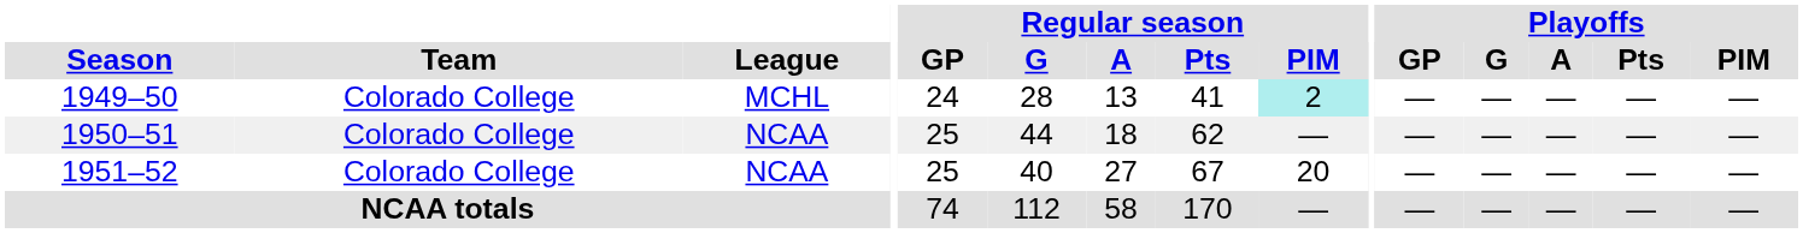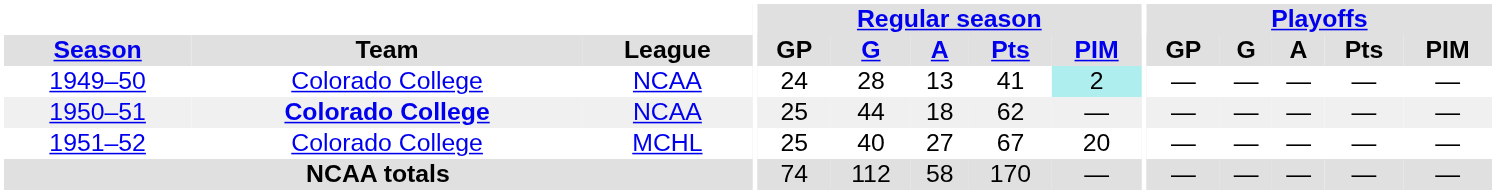 <table border="0" cellpadding="1" cellspacing="0" style="text-align:center; width:60em">
 <tr bgcolor="#e0e0e0">
 <th colspan="3" bgcolor="#ffffff"></th>
 <th rowspan="99" bgcolor="#ffffff"></th>
 <th colspan="5"><a href='#'>Regular season</a></th>
 <th rowspan="99" bgcolor="#ffffff"></th>
 <th colspan="5"><a href='#'>Playoffs</a></th>
 </tr>
 <tr bgcolor="#e0e0e0">
 <th><a href='#'>Season</a></th>
 <th>Team</th>
 <th>League</th>
 <th>GP</th>
 <th><a href='#'>G</a></th>
 <th><a href='#'>A</a></th>
 <th><a href='#'>Pts</a></th>
 <th><a href='#'>PIM</a></th>
 <th>GP</th>
 <th>G</th>
 <th>A</th>
 <th>Pts</th>
 <th>PIM</th>
 </tr>
 <tr>
 <td><a href='#'>1949–50</a></td>
 <td><a href='#'>Colorado College</a></td>
-<td><a href='#'>MCHL</a></td>
+<td><a href='#'>NCAA</a></td>
 <td>24</td>
 <td>28</td>
 <td>13</td>
 <td>41</td>
 <td style="background: paleturquoise;">2</td>
 <td>—</td>
 <td>—</td>
 <td>—</td>
 <td>—</td>
 <td>—</td>
 </tr>
 <tr bgcolor="#f0f0f0">
 <td><a href='#'>1950–51</a></td>
-<td><a href='#'>Colorado College</a></td>
+<td><strong><a href='#'>Colorado College</a></strong></td>
 <td><a href='#'>NCAA</a></td>
 <td>25</td>
 <td>44</td>
 <td>18</td>
 <td>62</td>
 <td>—</td>
 <td>—</td>
 <td>—</td>
 <td>—</td>
 <td>—</td>
 <td>—</td>
 </tr>
 <tr>
 <td><a href='#'>1951–52</a></td>
 <td><a href='#'>Colorado College</a></td>
-<td><a href='#'>NCAA</a></td>
+<td><a href='#'>MCHL</a></td>
 <td>25</td>
 <td>40</td>
 <td>27</td>
 <td>67</td>
 <td>20</td>
 <td>—</td>
 <td>—</td>
 <td>—</td>
 <td>—</td>
 <td>—</td>
 </tr>
 <tr bgcolor="#e0e0e0">
 <th colspan="3">NCAA totals</th>
 <td>74</td>
 <td>112</td>
 <td>58</td>
 <td>170</td>
 <td>—</td>
 <td>—</td>
 <td>—</td>
 <td>—</td>
 <td>—</td>
 <td>—</td>
 </tr>
 </table>
